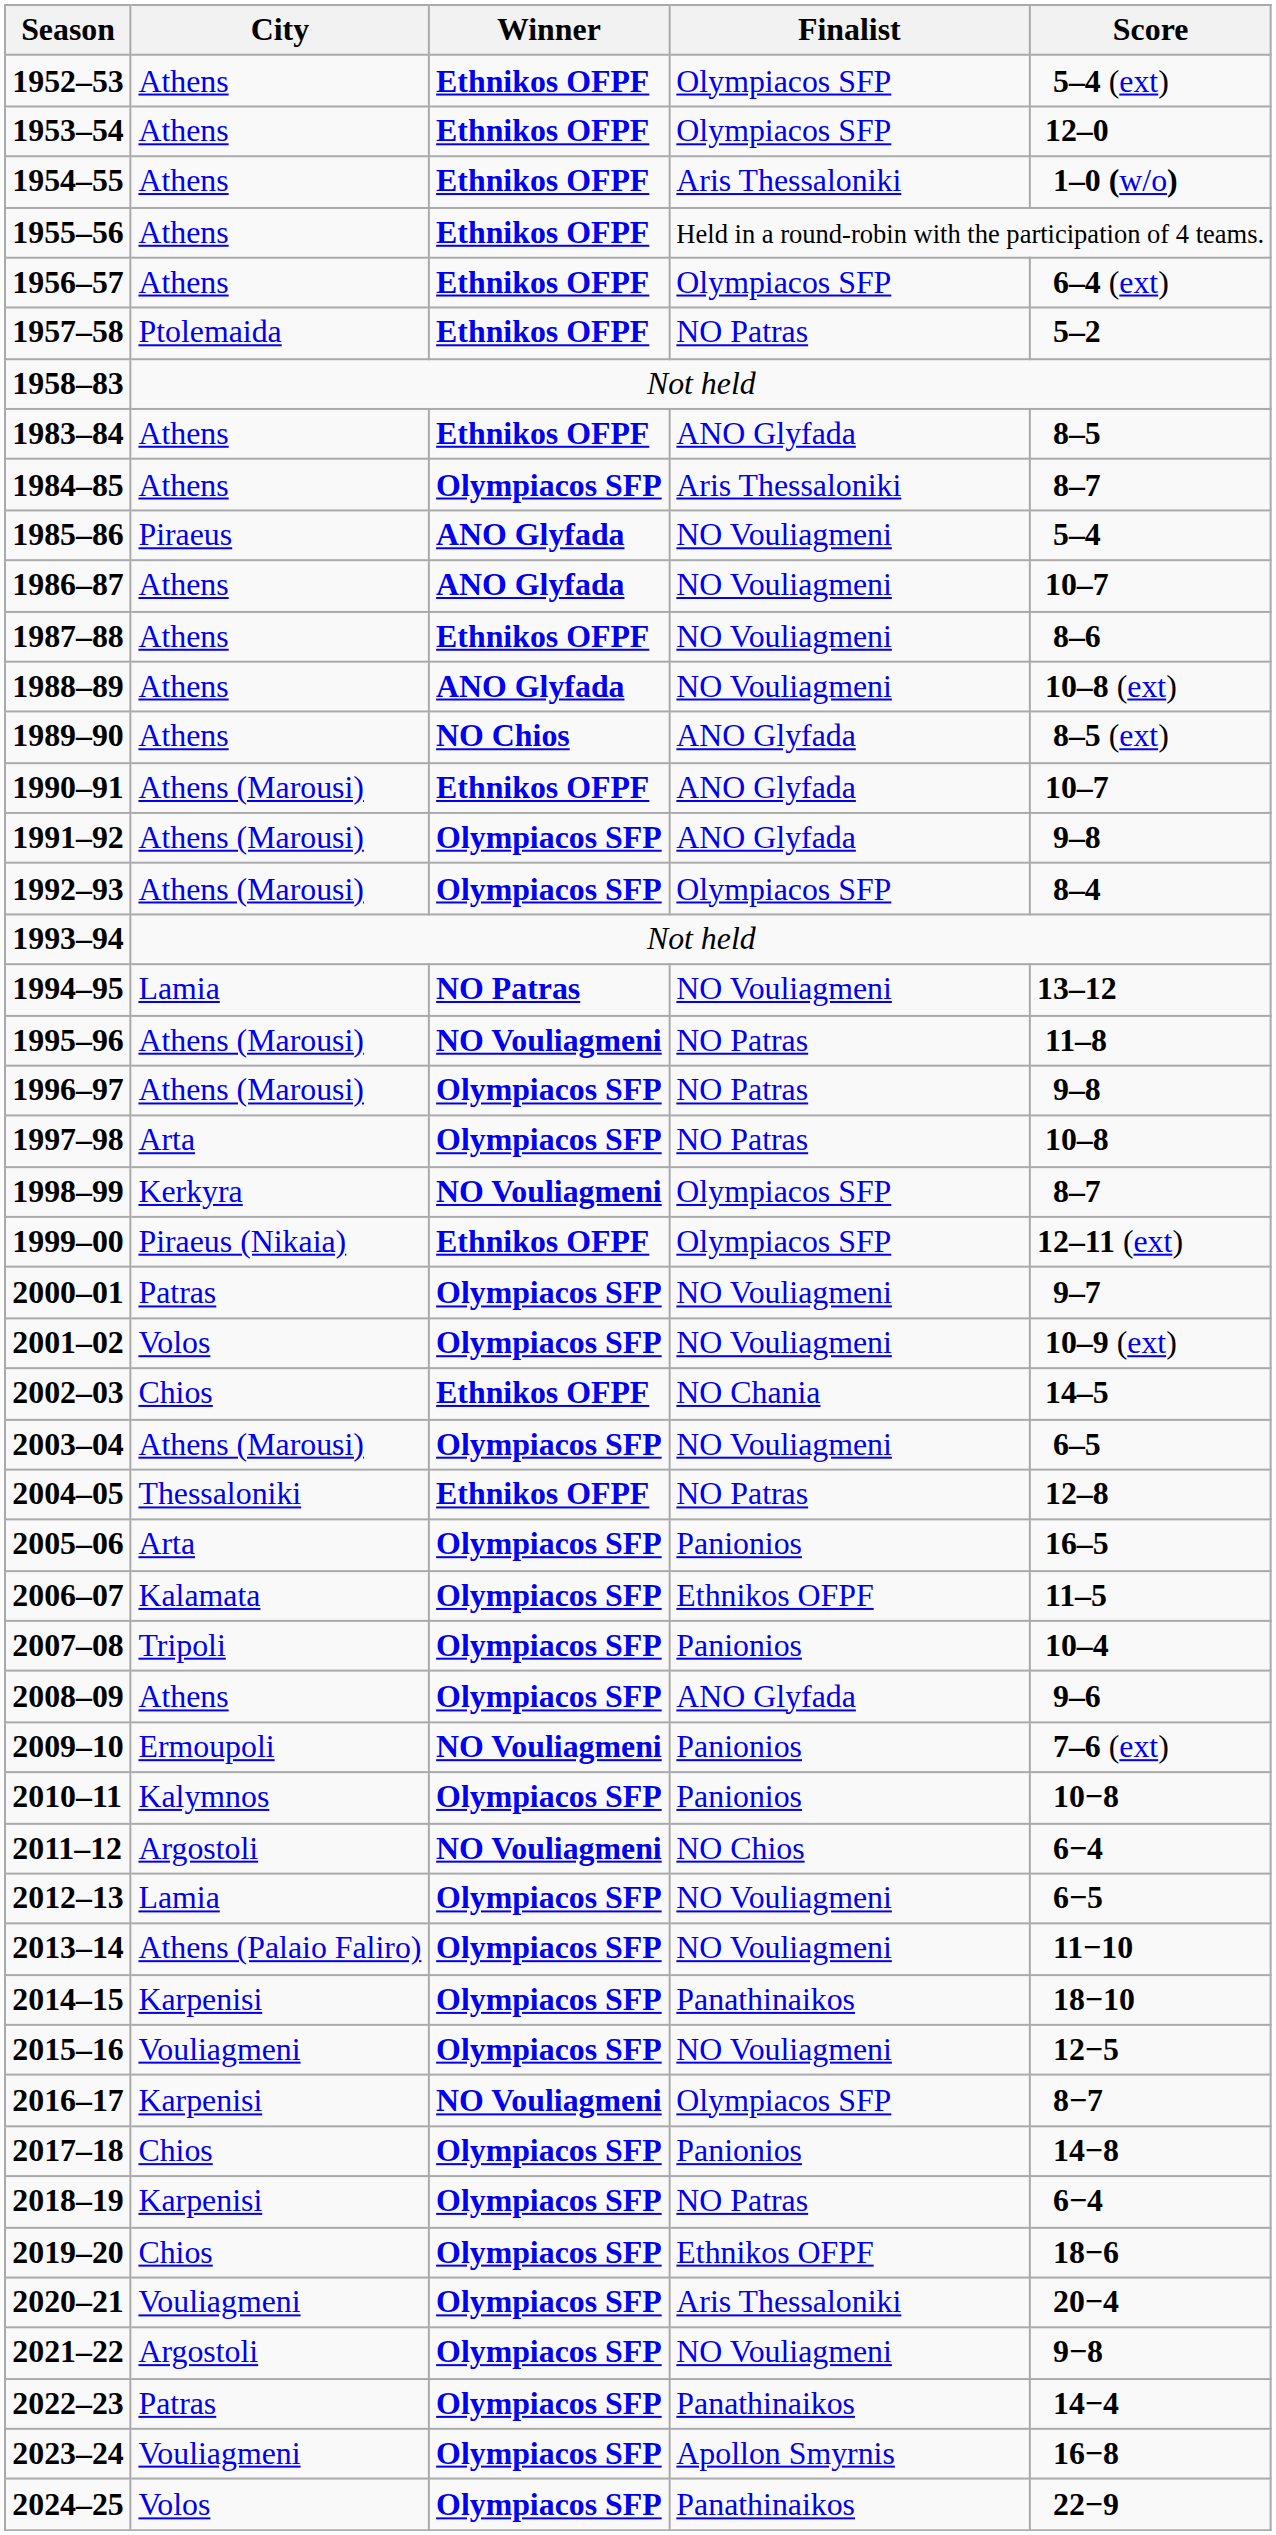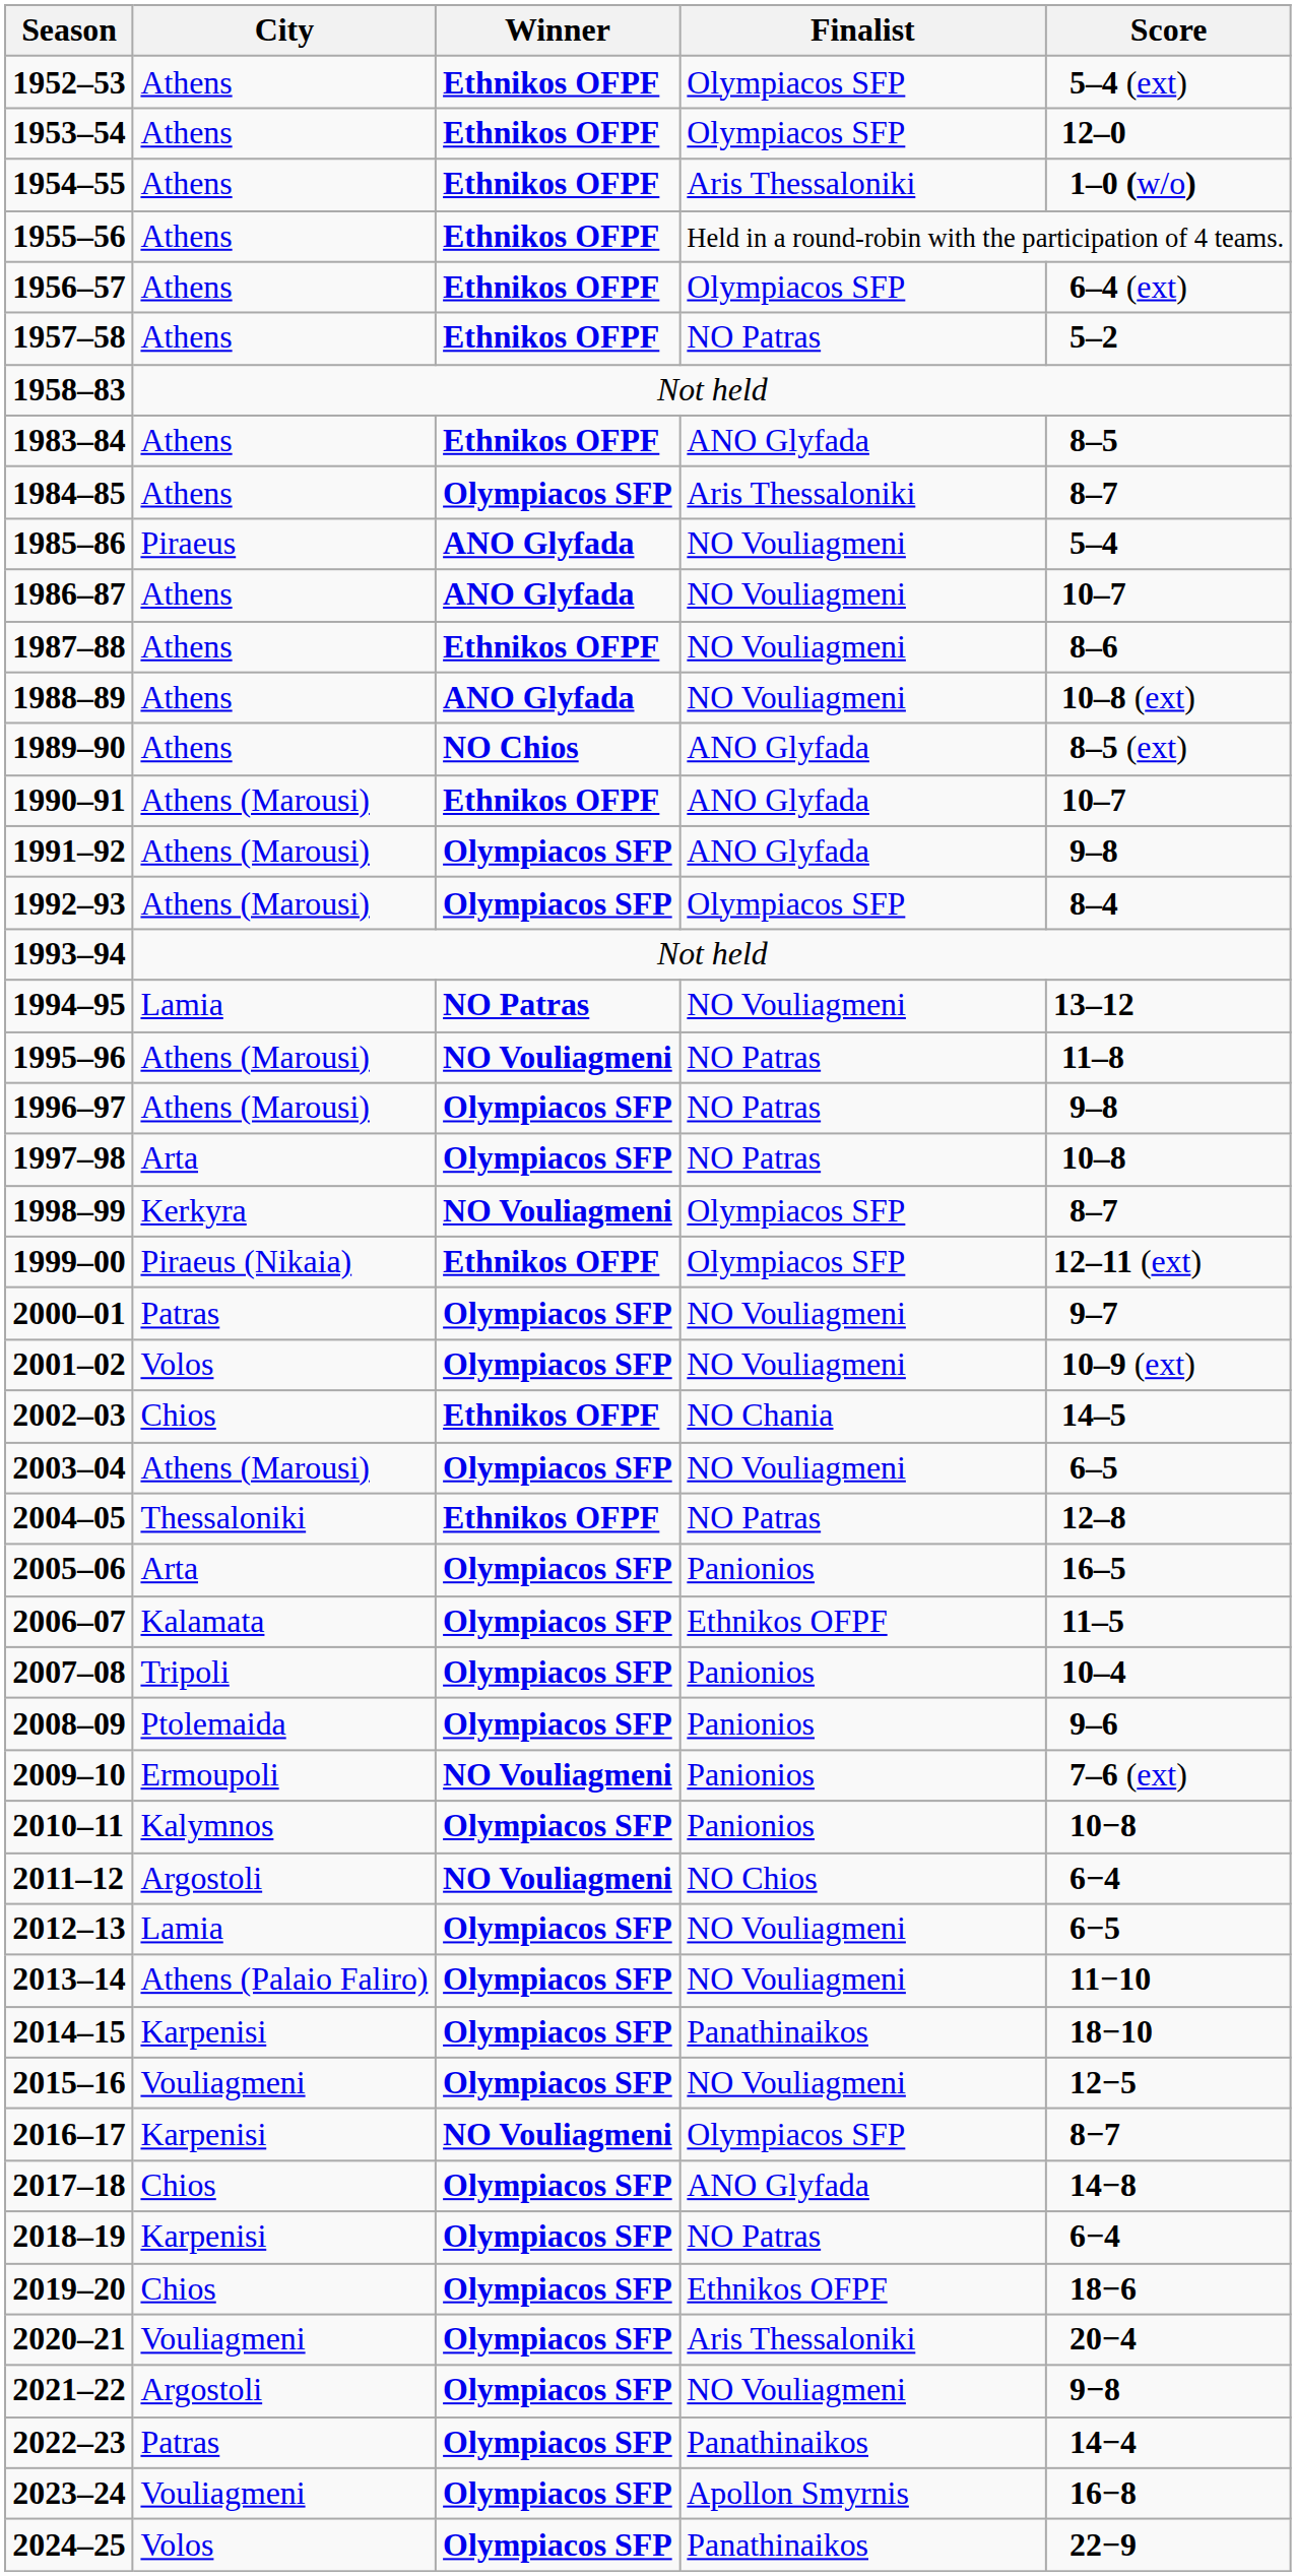 <table class="wikitable">
 <tr>
 <th>Season</th>
 <th>City</th>
 <th>Winner</th>
 <th>Finalist</th>
 <th>Score</th>
 </tr>
 <tr>
 <td><strong>1952–53</strong></td>
 <td><a href='#'>Athens</a></td>
 <td><strong> <a href='#'>Ethnikos OFPF</a></strong></td>
 <td> <a href='#'>Olympiacos SFP</a></td>
 <td>  <strong>5–4</strong> (<a href='#'>ext</a>)</td>
 </tr>
 <tr>
 <td><strong>1953–54</strong></td>
 <td><a href='#'>Athens</a></td>
 <td><strong> <a href='#'>Ethnikos OFPF</a></strong></td>
 <td> <a href='#'>Olympiacos SFP</a></td>
 <td> <strong>12–0</strong></td>
 </tr>
 <tr>
 <td><strong>1954–55</strong></td>
 <td><a href='#'>Athens</a></td>
 <td><strong> <a href='#'>Ethnikos OFPF</a></strong></td>
 <td> <a href='#'>Aris Thessaloniki</a></td>
 <td>  <strong>1–0 (</strong><a href='#'>w/o</a><strong>)</strong></td>
 </tr>
 <tr>
 <td><strong>1955–56</strong></td>
 <td><a href='#'>Athens</a></td>
 <td><strong> <a href='#'>Ethnikos OFPF</a></strong></td>
 <td colspan="2"><small>Held in a round-robin with the participation of 4 teams.</small></td>
 </tr>
 <tr>
 <td><strong>1956–57</strong></td>
 <td><a href='#'>Athens</a></td>
 <td><strong> <a href='#'>Ethnikos OFPF</a></strong></td>
 <td> <a href='#'>Olympiacos SFP</a></td>
 <td>  <strong>6–4</strong> (<a href='#'>ext</a>)</td>
 </tr>
 <tr>
 <td><strong>1957–58</strong></td>
-<td><a href='#'>Ptolemaida</a></td>
+<td><a href='#'>Athens</a></td>
 <td><strong> <a href='#'>Ethnikos OFPF</a></strong></td>
 <td> <a href='#'>NO Patras</a></td>
 <td>  <strong>5–2</strong></td>
 </tr>
 <tr>
 <td><strong>1958–83</strong></td>
 <td colspan="4" align="center"><em>Not held</em></td>
 </tr>
 <tr>
 <td><strong>1983–84</strong></td>
 <td><a href='#'>Athens</a></td>
 <td><strong> <a href='#'>Ethnikos OFPF</a></strong></td>
 <td> <a href='#'>ANO Glyfada</a></td>
 <td>  <strong>8–5</strong></td>
 </tr>
 <tr>
 <td><strong>1984–85</strong></td>
 <td><a href='#'>Athens</a></td>
 <td><strong> <a href='#'>Olympiacos SFP</a></strong></td>
 <td> <a href='#'>Aris Thessaloniki</a></td>
 <td>  <strong>8–7</strong></td>
 </tr>
 <tr>
 <td><strong>1985–86</strong></td>
 <td><a href='#'>Piraeus</a></td>
 <td><strong> <a href='#'>ANO Glyfada</a></strong></td>
 <td> <a href='#'>NO Vouliagmeni</a></td>
 <td>  <strong>5–4</strong></td>
 </tr>
 <tr>
 <td><strong>1986–87</strong></td>
 <td><a href='#'>Athens</a></td>
 <td><strong> <a href='#'>ANO Glyfada</a></strong></td>
 <td> <a href='#'>NO Vouliagmeni</a></td>
 <td> <strong>10–7</strong></td>
 </tr>
 <tr>
 <td><strong>1987–88</strong></td>
 <td><a href='#'>Athens</a></td>
 <td><strong> <a href='#'>Ethnikos OFPF</a></strong></td>
 <td> <a href='#'>NO Vouliagmeni</a></td>
 <td>  <strong>8–6</strong></td>
 </tr>
 <tr>
 <td><strong>1988–89</strong></td>
 <td><a href='#'>Athens</a></td>
 <td><strong> <a href='#'>ANO Glyfada</a></strong></td>
 <td> <a href='#'>NO Vouliagmeni</a></td>
 <td> <strong>10–8</strong> (<a href='#'>ext</a>)</td>
 </tr>
 <tr>
 <td><strong>1989–90</strong></td>
 <td><a href='#'>Athens</a></td>
 <td><strong> <a href='#'>NO Chios</a></strong></td>
 <td> <a href='#'>ANO Glyfada</a></td>
 <td>  <strong>8–5</strong> (<a href='#'>ext</a>)</td>
 </tr>
 <tr>
 <td><strong>1990–91</strong></td>
 <td><a href='#'>Athens (Marousi)</a></td>
 <td><strong> <a href='#'>Ethnikos OFPF</a></strong></td>
 <td> <a href='#'>ANO Glyfada</a></td>
 <td> <strong>10–7</strong></td>
 </tr>
 <tr>
 <td><strong>1991–92</strong></td>
 <td><a href='#'>Athens (Marousi)</a></td>
 <td><strong> <a href='#'>Olympiacos SFP</a></strong></td>
 <td> <a href='#'>ANO Glyfada</a></td>
 <td>  <strong>9–8</strong></td>
 </tr>
 <tr>
 <td><strong>1992–93</strong></td>
 <td><a href='#'>Athens (Marousi)</a></td>
 <td><strong> <a href='#'>Olympiacos SFP</a></strong></td>
 <td> <a href='#'>Olympiacos SFP</a></td>
 <td>  <strong>8–4</strong></td>
 </tr>
 <tr>
 <td><strong>1993–94</strong></td>
 <td colspan="4" align="center"><em>Not held</em></td>
 </tr>
 <tr>
 <td><strong>1994–95</strong></td>
 <td><a href='#'>Lamia</a></td>
 <td><strong> <a href='#'>NO Patras</a></strong></td>
 <td> <a href='#'>NO Vouliagmeni</a></td>
 <td><strong>13–12</strong></td>
 </tr>
 <tr>
 <td><strong>1995–96</strong></td>
 <td><a href='#'>Athens (Marousi)</a></td>
 <td><strong> <a href='#'>NO Vouliagmeni</a></strong></td>
 <td> <a href='#'>NO Patras</a></td>
 <td> <strong>11–8</strong></td>
 </tr>
 <tr>
 <td><strong>1996–97</strong></td>
 <td><a href='#'>Athens (Marousi)</a></td>
 <td><strong> <a href='#'>Olympiacos SFP</a></strong></td>
 <td> <a href='#'>NO Patras</a></td>
 <td>  <strong>9–8</strong></td>
 </tr>
 <tr>
 <td><strong>1997–98</strong></td>
 <td><a href='#'>Arta</a></td>
 <td><strong> <a href='#'>Olympiacos SFP</a></strong></td>
 <td> <a href='#'>NO Patras</a></td>
 <td> <strong>10–8</strong></td>
 </tr>
 <tr>
 <td><strong>1998–99</strong></td>
 <td><a href='#'>Kerkyra</a></td>
 <td><strong> <a href='#'>NO Vouliagmeni</a></strong></td>
 <td> <a href='#'>Olympiacos SFP</a></td>
 <td>  <strong>8–7</strong></td>
 </tr>
 <tr>
 <td><strong>1999–00</strong></td>
 <td><a href='#'>Piraeus (Nikaia)</a></td>
 <td><strong> <a href='#'>Ethnikos OFPF</a></strong></td>
 <td> <a href='#'>Olympiacos SFP</a></td>
 <td><strong>12–11</strong> (<a href='#'>ext</a>)</td>
 </tr>
 <tr>
 <td><strong>2000–01</strong></td>
 <td><a href='#'>Patras</a></td>
 <td><strong> <a href='#'>Olympiacos SFP</a></strong></td>
 <td> <a href='#'>NO Vouliagmeni</a></td>
 <td>  <strong>9–7</strong></td>
 </tr>
 <tr>
 <td><strong>2001–02</strong></td>
 <td><a href='#'>Volos</a></td>
 <td><strong> <a href='#'>Olympiacos SFP</a></strong></td>
 <td> <a href='#'>NO Vouliagmeni</a></td>
 <td> <strong>10–9</strong> (<a href='#'>ext</a>)</td>
 </tr>
 <tr>
 <td><strong>2002–03</strong></td>
 <td><a href='#'>Chios</a></td>
 <td><strong> <a href='#'>Ethnikos OFPF</a></strong></td>
 <td> <a href='#'>NO Chania</a></td>
 <td> <strong>14–5</strong></td>
 </tr>
 <tr>
 <td><strong>2003–04</strong></td>
 <td><a href='#'>Athens (Marousi)</a></td>
 <td><strong> <a href='#'>Olympiacos SFP</a></strong></td>
 <td> <a href='#'>NO Vouliagmeni</a></td>
 <td>  <strong>6–5</strong></td>
 </tr>
 <tr>
 <td><strong>2004–05</strong></td>
 <td><a href='#'>Thessaloniki</a></td>
 <td><strong> <a href='#'>Ethnikos OFPF</a></strong></td>
 <td> <a href='#'>NO Patras</a></td>
 <td> <strong>12–8</strong></td>
 </tr>
 <tr>
 <td><strong>2005–06</strong></td>
 <td><a href='#'>Arta</a></td>
 <td><strong> <a href='#'>Olympiacos SFP</a></strong></td>
 <td> <a href='#'>Panionios</a></td>
 <td> <strong>16–5</strong></td>
 </tr>
 <tr>
 <td><strong>2006–07</strong></td>
 <td><a href='#'>Kalamata</a></td>
 <td><strong> <a href='#'>Olympiacos SFP</a></strong></td>
 <td> <a href='#'>Ethnikos OFPF</a></td>
 <td> <strong>11–5</strong></td>
 </tr>
 <tr>
 <td><strong>2007–08</strong></td>
 <td><a href='#'>Tripoli</a></td>
 <td><strong> <a href='#'>Olympiacos SFP</a></strong></td>
 <td> <a href='#'>Panionios</a></td>
 <td> <strong>10–4</strong></td>
 </tr>
 <tr>
 <td><strong>2008–09</strong></td>
-<td><a href='#'>Athens</a></td>
+<td><a href='#'>Ptolemaida</a></td>
 <td><strong> <a href='#'>Olympiacos SFP</a></strong></td>
-<td> <a href='#'>ANO Glyfada</a></td>
+<td> <a href='#'>Panionios</a></td>
 <td>  <strong>9–6</strong></td>
 </tr>
 <tr>
 <td><strong>2009–10</strong></td>
 <td><a href='#'>Ermoupoli</a></td>
 <td><strong> <a href='#'>NO Vouliagmeni</a></strong></td>
 <td> <a href='#'>Panionios</a></td>
 <td>  <strong>7–6</strong> (<a href='#'>ext</a>)</td>
 </tr>
 <tr>
 <td><strong>2010–11</strong></td>
 <td><a href='#'>Kalymnos</a></td>
 <td><strong> <a href='#'>Olympiacos SFP</a></strong></td>
 <td> <a href='#'>Panionios</a></td>
 <td>  <strong>10−8</strong></td>
 </tr>
 <tr>
 <td><strong>2011–12</strong></td>
 <td><a href='#'>Argostoli</a></td>
 <td><strong> <a href='#'>NO Vouliagmeni</a> </strong></td>
 <td> <a href='#'>NO Chios</a></td>
 <td>  <strong>6−4</strong></td>
 </tr>
 <tr>
 <td><strong>2012–13</strong></td>
 <td><a href='#'>Lamia</a></td>
 <td><strong> <a href='#'>Olympiacos SFP</a></strong></td>
 <td> <a href='#'>NO Vouliagmeni</a></td>
 <td>  <strong>6−5</strong></td>
 </tr>
 <tr>
 <td><strong>2013–14</strong></td>
 <td><a href='#'>Athens (Palaio Faliro)</a></td>
 <td><strong> <a href='#'>Olympiacos SFP</a></strong></td>
 <td> <a href='#'>NO Vouliagmeni</a></td>
 <td>  <strong>11−10</strong></td>
 </tr>
 <tr>
 <td><strong>2014–15</strong></td>
 <td><a href='#'>Karpenisi</a></td>
 <td><strong> <a href='#'>Olympiacos SFP</a></strong></td>
 <td> <a href='#'>Panathinaikos</a></td>
 <td>  <strong>18−10</strong></td>
 </tr>
 <tr>
 <td><strong>2015–16</strong></td>
 <td><a href='#'>Vouliagmeni</a></td>
 <td><strong> <a href='#'>Olympiacos SFP</a></strong></td>
 <td> <a href='#'>NO Vouliagmeni</a></td>
 <td>  <strong>12−5</strong></td>
 </tr>
 <tr>
 <td><strong>2016–17</strong></td>
 <td><a href='#'>Karpenisi</a></td>
 <td><strong> <a href='#'>NO Vouliagmeni</a> </strong></td>
 <td> <a href='#'>Olympiacos SFP</a></td>
 <td>  <strong>8−7</strong></td>
 </tr>
 <tr>
 <td><strong>2017–18</strong></td>
 <td><a href='#'>Chios</a></td>
 <td><strong> <a href='#'>Olympiacos SFP</a></strong></td>
-<td> <a href='#'>Panionios</a></td>
+<td> <a href='#'>ANO Glyfada</a></td>
 <td>  <strong>14−8</strong></td>
 </tr>
 <tr>
 <td><strong>2018–19</strong></td>
 <td><a href='#'>Karpenisi</a></td>
 <td><strong> <a href='#'>Olympiacos SFP</a></strong></td>
 <td> <a href='#'>NO Patras</a></td>
 <td>  <strong>6−4</strong></td>
 </tr>
 <tr>
 <td><strong>2019–20</strong></td>
 <td><a href='#'>Chios</a></td>
 <td><strong> <a href='#'>Olympiacos SFP</a></strong></td>
 <td> <a href='#'>Ethnikos OFPF</a></td>
 <td>  <strong>18−6</strong></td>
 </tr>
 <tr>
 <td><strong>2020–21</strong></td>
 <td><a href='#'>Vouliagmeni</a></td>
 <td><strong> <a href='#'>Olympiacos SFP</a></strong></td>
 <td> <a href='#'>Aris Thessaloniki</a></td>
 <td>  <strong>20−4</strong></td>
 </tr>
 <tr>
 <td><strong>2021–22</strong></td>
 <td><a href='#'>Argostoli</a></td>
 <td><strong> <a href='#'>Olympiacos SFP</a></strong></td>
 <td> <a href='#'>NO Vouliagmeni</a></td>
 <td>  <strong>9−8</strong></td>
 </tr>
 <tr>
 <td><strong>2022–23</strong></td>
 <td><a href='#'>Patras</a></td>
 <td><strong> <a href='#'>Olympiacos SFP</a></strong></td>
 <td> <a href='#'>Panathinaikos</a></td>
 <td>  <strong>14−4</strong></td>
 </tr>
 <tr>
 <td><strong>2023–24</strong></td>
 <td><a href='#'>Vouliagmeni</a></td>
 <td><strong> <a href='#'>Olympiacos SFP</a></strong></td>
 <td> <a href='#'>Apollon Smyrnis</a></td>
 <td>  <strong>16−8</strong></td>
 </tr>
 <tr>
 <td><strong>2024–25</strong></td>
 <td><a href='#'>Volos</a></td>
 <td><strong> <a href='#'>Olympiacos SFP</a></strong></td>
 <td> <a href='#'>Panathinaikos</a></td>
 <td>  <strong>22−9</strong></td>
 </tr>
 </table>
